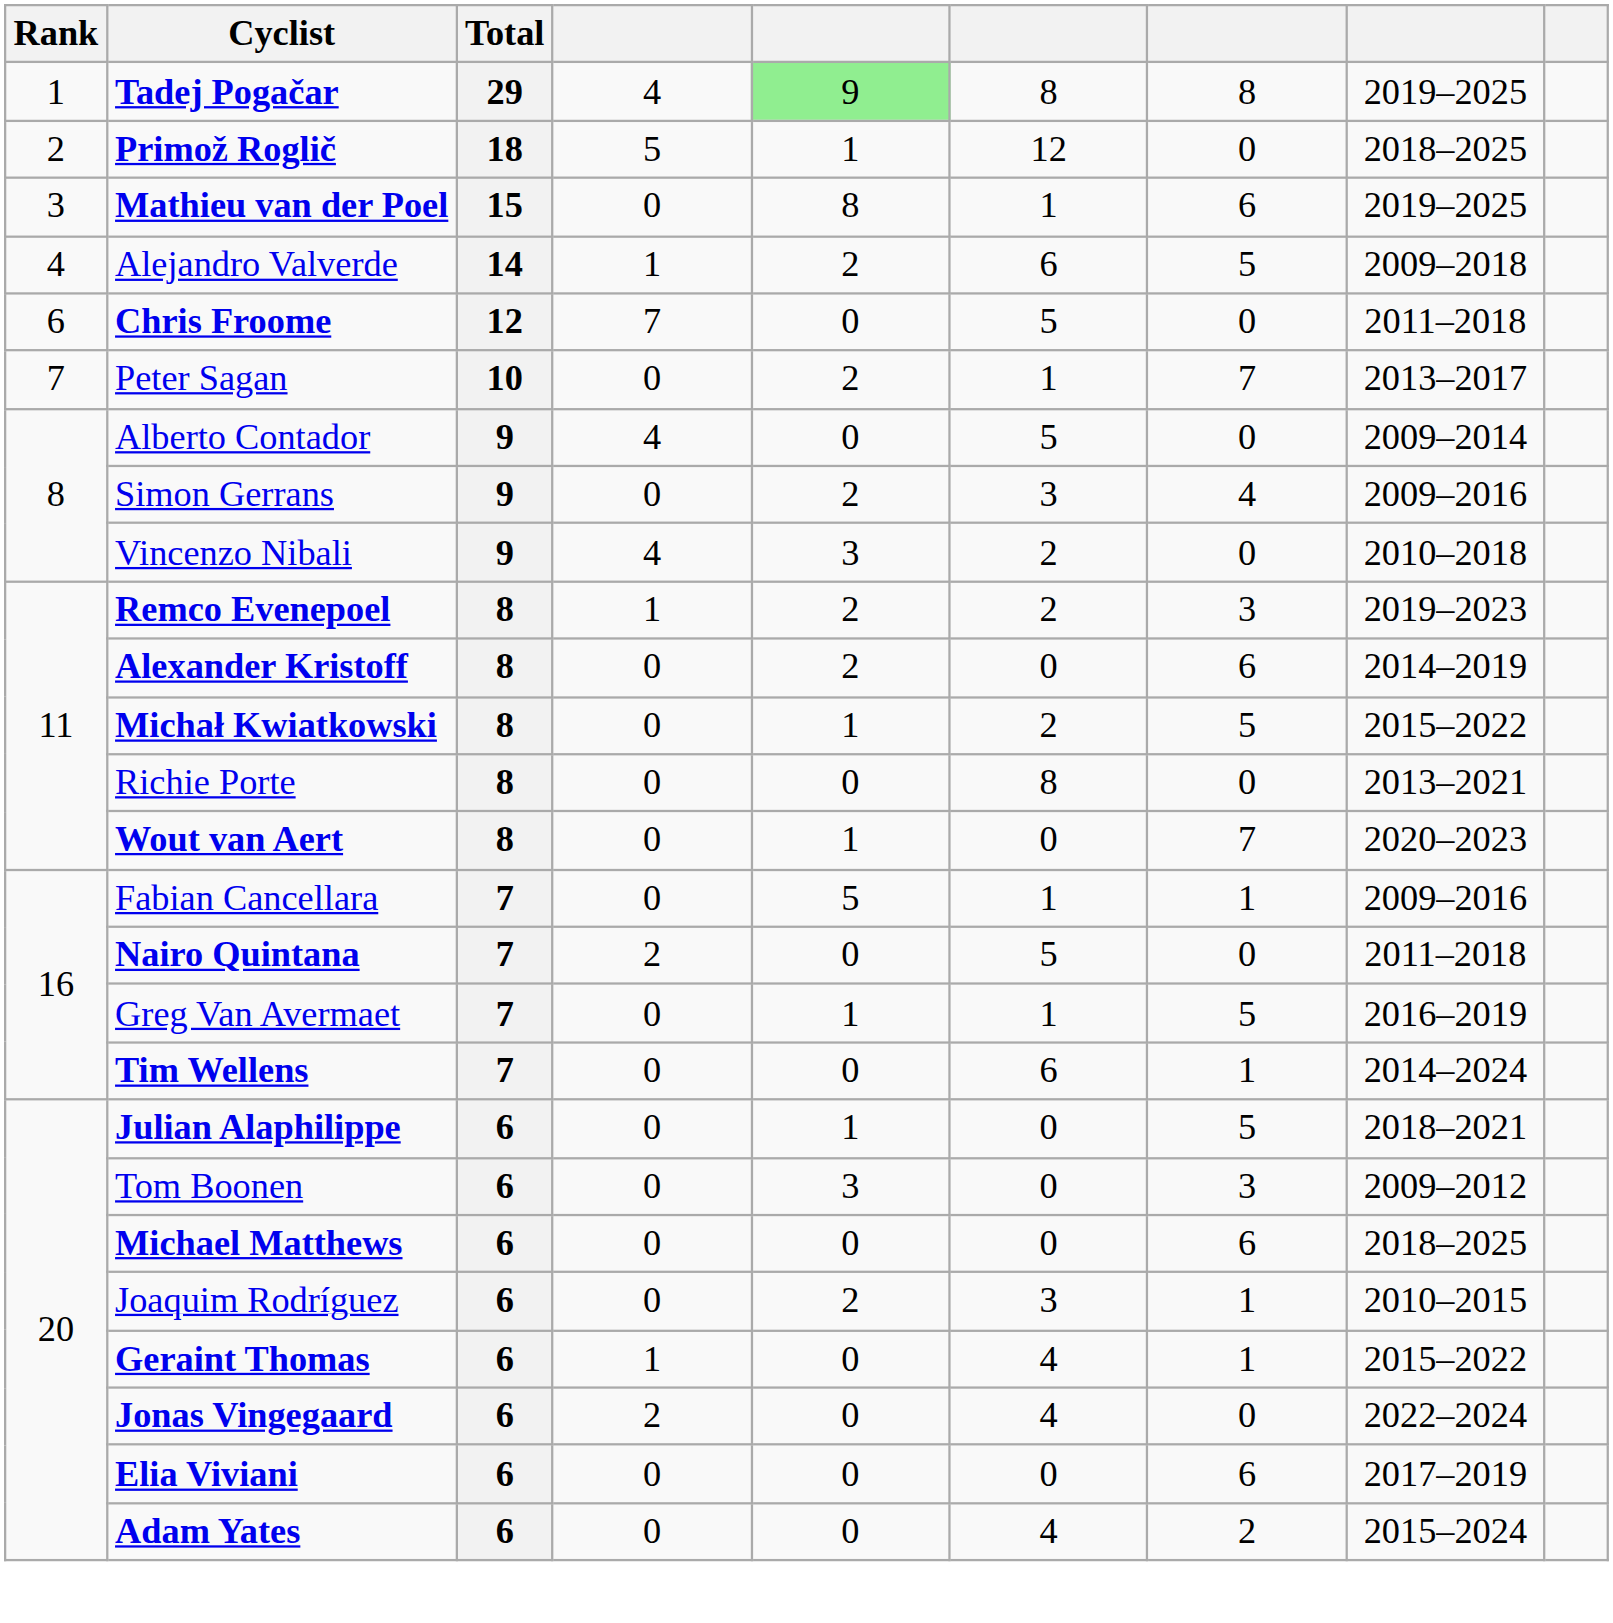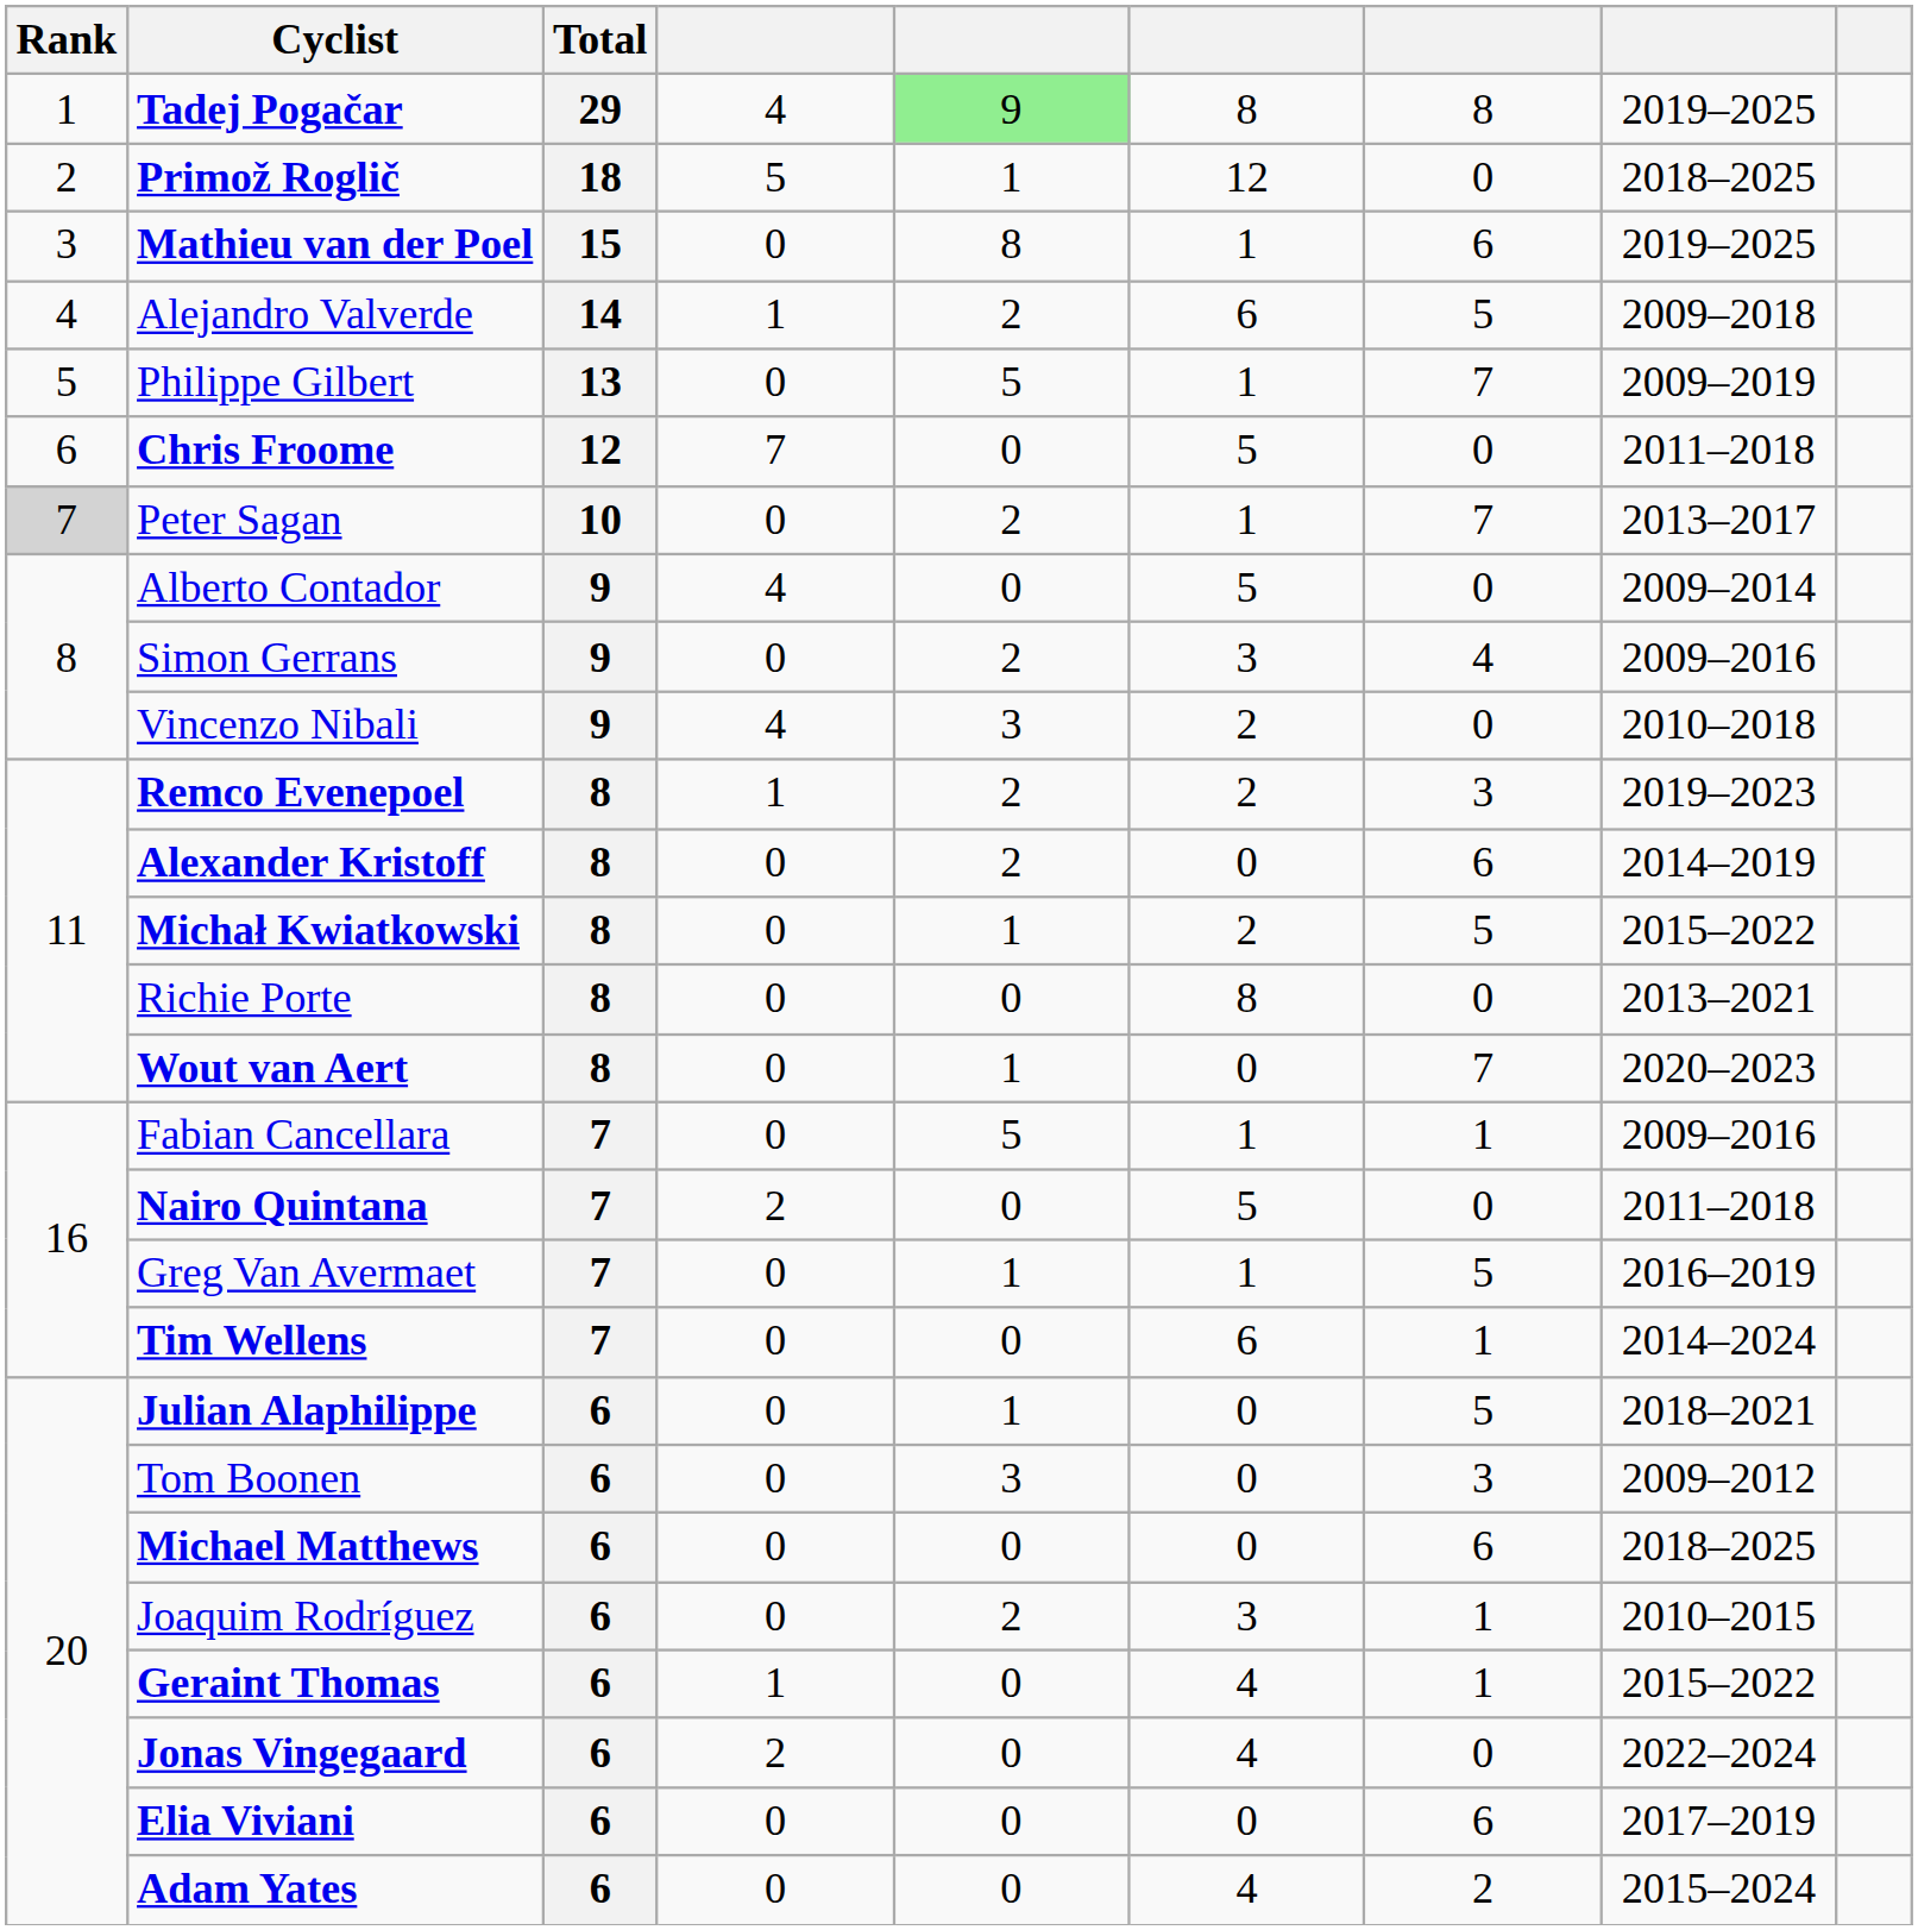 <table class="wikitable sortable" style="text-align:center;">
 <tr>
 <th>Rank</th>
 <th>Cyclist</th>
 <th>Total</th>
 <th width=80px></th>
 <th width=80px></th>
 <th width=80px></th>
 <th width=80px></th>
 <th width=80px></th>
 <th width=20px class="unsortable"></th>
 </tr>
 <tr>
 <td>1</td>
 <td align=left> <strong><a href='#'>Tadej Pogačar</a></strong></td>
 <th>29</th>
 <td>4</td>
 <td style="background: lightgreen;">9</td>
 <td>8</td>
 <td>8</td>
 <td>2019–2025</td>
 <td></td>
 </tr>
 <tr>
 <td>2</td>
 <td align=left> <strong><a href='#'>Primož Roglič</a></strong></td>
 <th>18</th>
 <td>5</td>
 <td>1</td>
 <td>12</td>
 <td>0</td>
 <td>2018–2025</td>
 <td></td>
 </tr>
 <tr>
 <td>3</td>
 <td align=left> <strong><a href='#'>Mathieu van der Poel</a></strong></td>
 <th>15</th>
 <td>0</td>
 <td>8</td>
 <td>1</td>
 <td>6</td>
 <td>2019–2025</td>
 <td></td>
 </tr>
 <tr>
 <td>4</td>
 <td align=left> <a href='#'>Alejandro Valverde</a></td>
 <th>14</th>
 <td>1</td>
 <td>2</td>
 <td>6</td>
 <td>5</td>
 <td>2009–2018</td>
 <td></td>
 </tr>
 <tr>
+<td>5</td>
+<td align=left> <a href='#'>Philippe Gilbert</a></td>
+<th>13</th>
+<td>0</td>
+<td>5</td>
+<td>1</td>
+<td>7</td>
+<td>2009–2019</td>
+<td></td>
+</tr>
+<tr>
 <td>6</td>
 <td align=left> <strong><a href='#'>Chris Froome</a></strong></td>
 <th>12</th>
 <td>7</td>
 <td>0</td>
 <td>5</td>
 <td>0</td>
 <td>2011–2018</td>
 <td></td>
 </tr>
 <tr>
-<td>7</td>
+<td style="background: lightgrey;">7</td>
 <td align=left> <a href='#'>Peter Sagan</a></td>
 <th>10</th>
 <td>0</td>
 <td>2</td>
 <td>1</td>
 <td>7</td>
 <td>2013–2017</td>
 <td></td>
 </tr>
 <tr>
 <td rowspan=3>8</td>
 <td align=left> <a href='#'>Alberto Contador</a></td>
 <th>9</th>
 <td>4</td>
 <td>0</td>
 <td>5</td>
 <td>0</td>
 <td>2009–2014</td>
 <td></td>
 </tr>
 <tr>
 <td align=left> <a href='#'>Simon Gerrans</a></td>
 <th>9</th>
 <td>0</td>
 <td>2</td>
 <td>3</td>
 <td>4</td>
 <td>2009–2016</td>
 <td></td>
 </tr>
 <tr>
 <td align=left> <a href='#'>Vincenzo Nibali</a></td>
 <th>9</th>
 <td>4</td>
 <td>3</td>
 <td>2</td>
 <td>0</td>
 <td>2010–2018</td>
 <td></td>
 </tr>
 <tr>
 <td rowspan=5>11</td>
 <td align=left> <strong><a href='#'>Remco Evenepoel</a></strong></td>
 <th>8</th>
 <td>1</td>
 <td>2</td>
 <td>2</td>
 <td>3</td>
 <td>2019–2023</td>
 <td></td>
 </tr>
 <tr>
 <td align=left> <strong><a href='#'>Alexander Kristoff</a></strong></td>
 <th>8</th>
 <td>0</td>
 <td>2</td>
 <td>0</td>
 <td>6</td>
 <td>2014–2019</td>
 <td></td>
 </tr>
 <tr>
 <td align=left> <strong><a href='#'>Michał Kwiatkowski</a></strong></td>
 <th>8</th>
 <td>0</td>
 <td>1</td>
 <td>2</td>
 <td>5</td>
 <td>2015–2022</td>
 <td></td>
 </tr>
 <tr>
 <td align=left> <a href='#'>Richie Porte</a></td>
 <th>8</th>
 <td>0</td>
 <td>0</td>
 <td>8</td>
 <td>0</td>
 <td>2013–2021</td>
 <td></td>
 </tr>
 <tr>
 <td align=left> <strong><a href='#'>Wout van Aert</a></strong></td>
 <th>8</th>
 <td>0</td>
 <td>1</td>
 <td>0</td>
 <td>7</td>
 <td>2020–2023</td>
 <td></td>
 </tr>
 <tr>
 <td rowspan=4>16</td>
 <td align=left> <a href='#'>Fabian Cancellara</a></td>
 <th>7</th>
 <td>0</td>
 <td>5</td>
 <td>1</td>
 <td>1</td>
 <td>2009–2016</td>
 <td></td>
 </tr>
 <tr>
 <td align=left> <strong><a href='#'>Nairo Quintana</a></strong></td>
 <th>7</th>
 <td>2</td>
 <td>0</td>
 <td>5</td>
 <td>0</td>
 <td>2011–2018</td>
 <td></td>
 </tr>
 <tr>
 <td align=left> <a href='#'>Greg Van Avermaet</a></td>
 <th>7</th>
 <td>0</td>
 <td>1</td>
 <td>1</td>
 <td>5</td>
 <td>2016–2019</td>
 <td></td>
 </tr>
 <tr>
 <td align=left> <strong><a href='#'>Tim Wellens</a></strong></td>
 <th>7</th>
 <td>0</td>
 <td>0</td>
 <td>6</td>
 <td>1</td>
 <td>2014–2024</td>
 <td></td>
 </tr>
 <tr>
 <td rowspan=8>20</td>
 <td align=left> <strong><a href='#'>Julian Alaphilippe</a></strong></td>
 <th>6</th>
 <td>0</td>
 <td>1</td>
 <td>0</td>
 <td>5</td>
 <td>2018–2021</td>
 <td></td>
 </tr>
 <tr>
 <td align=left> <a href='#'>Tom Boonen</a></td>
 <th>6</th>
 <td>0</td>
 <td>3</td>
 <td>0</td>
 <td>3</td>
 <td>2009–2012</td>
 <td></td>
 </tr>
 <tr>
 <td align=left> <strong><a href='#'>Michael Matthews</a></strong></td>
 <th>6</th>
 <td>0</td>
 <td>0</td>
 <td>0</td>
 <td>6</td>
 <td>2018–2025</td>
 <td></td>
 </tr>
 <tr>
 <td align=left> <a href='#'>Joaquim Rodríguez</a></td>
 <th>6</th>
 <td>0</td>
 <td>2</td>
 <td>3</td>
 <td>1</td>
 <td>2010–2015</td>
 <td></td>
 </tr>
 <tr>
 <td align=left> <strong><a href='#'>Geraint Thomas</a></strong></td>
 <th>6</th>
 <td>1</td>
 <td>0</td>
 <td>4</td>
 <td>1</td>
 <td>2015–2022</td>
 <td></td>
 </tr>
 <tr>
 <td align=left> <strong><a href='#'>Jonas Vingegaard</a></strong></td>
 <th>6</th>
 <td>2</td>
 <td>0</td>
 <td>4</td>
 <td>0</td>
 <td>2022–2024</td>
 <td></td>
 </tr>
 <tr>
 <td align=left> <strong><a href='#'>Elia Viviani</a></strong></td>
 <th>6</th>
 <td>0</td>
 <td>0</td>
 <td>0</td>
 <td>6</td>
 <td>2017–2019</td>
 <td></td>
 </tr>
 <tr>
 <td align=left> <strong><a href='#'>Adam Yates</a></strong></td>
 <th>6</th>
 <td>0</td>
 <td>0</td>
 <td>4</td>
 <td>2</td>
 <td>2015–2024</td>
 <td></td>
 </tr>
 </table>
